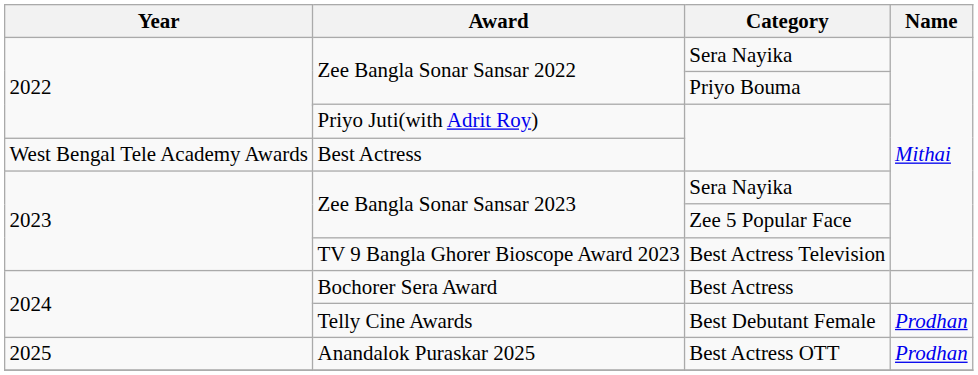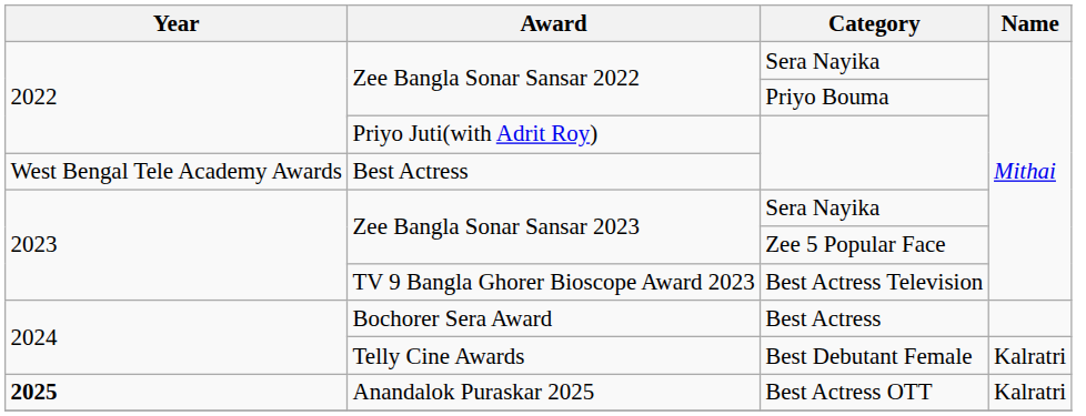 <table class="wikitable sortable">
 <tr>
 <th>Year</th>
 <th>Award</th>
 <th>Category</th>
 <th>Name</th>
 </tr>
 <tr>
 <td rowspan="4">2022</td>
 <td rowspan="3">Zee Bangla Sonar Sansar 2022</td>
 <td>Sera Nayika</td>
 <td rowspan="8"><em><a href='#'>Mithai</a></em></td>
 </tr>
 <tr>
 <td>Priyo Bouma</td>
 </tr>
 <tr>
 </tr>
 <tr>
 <td>Priyo Juti(with <a href='#'>Adrit Roy</a>)</td>
 </tr>
 <tr>
 <td>West Bengal Tele Academy Awards</td>
 <td>Best Actress</td>
 </tr>
 <tr>
 <td rowspan="3">2023</td>
 <td rowspan="2">Zee Bangla Sonar Sansar 2023</td>
 <td>Sera Nayika</td>
 </tr>
 <tr>
 <td>Zee 5 Popular Face</td>
 </tr>
 <tr>
 <td>TV 9 Bangla Ghorer Bioscope Award 2023</td>
 <td>Best Actress Television</td>
 </tr>
 <tr>
 <td rowspan="2">2024</td>
 <td>Bochorer Sera Award</td>
 <td>Best Actress</td>
 </tr>
 <tr>
 <td>Telly Cine Awards</td>
 <td>Best Debutant Female</td>
-<td><em><a href='#'>Prodhan</a></em></td>
+<td>Kalratri</td>
 </tr>
 <tr>
-<td>2025</td>
+<td><strong>2025</strong></td>
 <td>Anandalok Puraskar 2025</td>
 <td>Best Actress OTT</td>
-<td><em><a href='#'>Prodhan</a></em></td>
+<td>Kalratri</td>
 </tr>
 <tr>
 </tr>
 </table>
